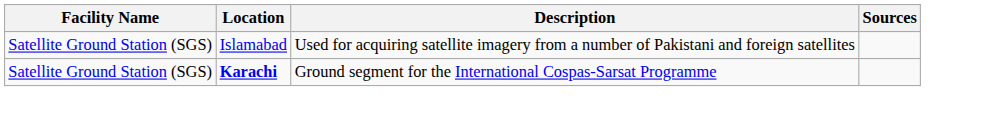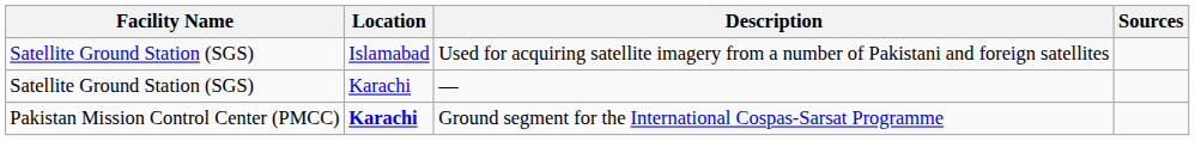 <table class="wikitable" style="font-size: 95%;">
 <tr>
 <th>Facility Name</th>
 <th>Location</th>
 <th>Description</th>
 <th>Sources</th>
 </tr>
 <tr>
 <td><a href='#'>Satellite Ground Station</a> (SGS)</td>
 <td><a href='#'>Islamabad</a></td>
 <td>Used for acquiring satellite imagery from a number of Pakistani and foreign satellites</td>
 <td></td>
 </tr>
 <tr>
-<td><a href='#'>Satellite Ground Station</a> (SGS)</td>
+<td>Satellite Ground Station (SGS)</td>
+<td><a href='#'>Karachi</a></td>
+<td>—</td>
+<td></td>
+</tr>
+<tr>
+<td>Pakistan Mission Control Center (PMCC)</td>
 <td><strong><a href='#'>Karachi</a></strong></td>
 <td>Ground segment for the <a href='#'>International Cospas-Sarsat Programme</a></td>
 <td></td>
 </tr>
 </table>
